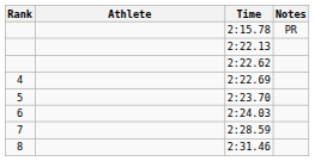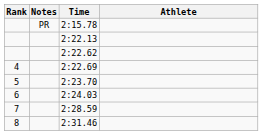 <table class="wikitable" style="text-align:center">
 <tr>
 <th>Rank</th>
+<th>Notes</th>
+<th>Time</th>
 <th Style="width:18em">Athlete</th>
-<th>Time</th>
-<th>Notes</th>
 </tr>
 <tr>
 <td></td>
+<td>PR</td>
+<td>2:15.78</td>
 <td style="text-align:left"></td>
-<td>2:15.78</td>
-<td>PR</td>
 </tr>
 <tr>
 <td></td>
+<td></td>
+<td>2:22.13</td>
 <td style="text-align:left"></td>
-<td>2:22.13</td>
-<td></td>
 </tr>
 <tr>
 <td></td>
+<td></td>
+<td>2:22.62</td>
 <td style="text-align:left"></td>
-<td>2:22.62</td>
-<td></td>
 </tr>
 <tr>
 <td>4</td>
+<td></td>
+<td>2:22.69</td>
 <td style="text-align:left"></td>
-<td>2:22.69</td>
-<td></td>
 </tr>
 <tr>
 <td>5</td>
+<td></td>
+<td>2:23.70</td>
 <td style="text-align:left"></td>
-<td>2:23.70</td>
-<td></td>
 </tr>
 <tr>
 <td>6</td>
+<td></td>
+<td>2:24.03</td>
 <td style="text-align:left"></td>
-<td>2:24.03</td>
-<td></td>
 </tr>
 <tr>
 <td>7</td>
+<td></td>
+<td>2:28.59</td>
 <td style="text-align:left"></td>
-<td>2:28.59</td>
-<td></td>
 </tr>
 <tr>
 <td>8</td>
+<td></td>
+<td>2:31.46</td>
 <td style="text-align:left"></td>
-<td>2:31.46</td>
-<td></td>
 </tr>
 </table>
